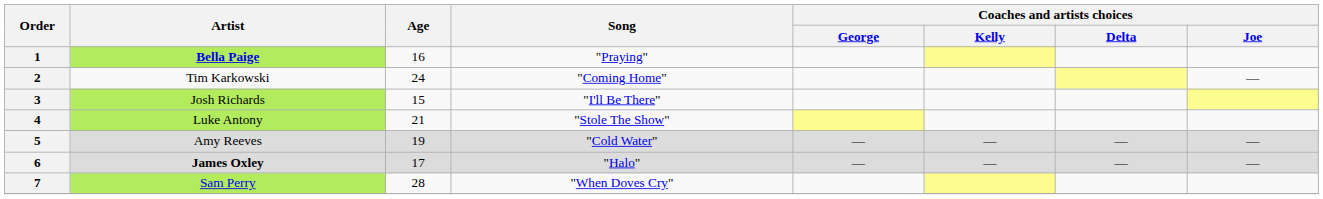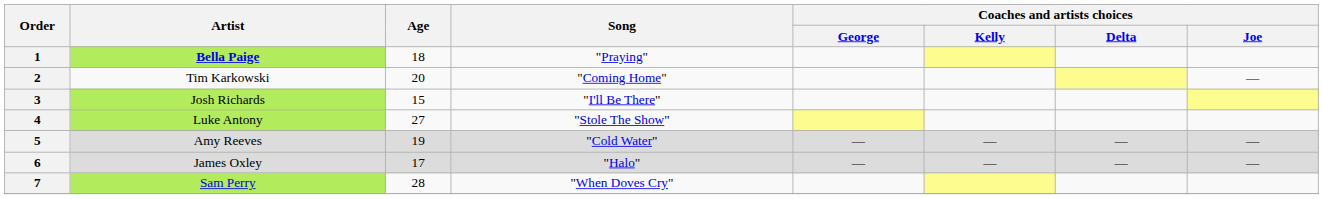 <table class="wikitable" style="text-align:center; width:100%;">
 <tr>
 <th scope="col" rowspan="2" style="width:05%;">Order</th>
 <th scope="col" rowspan="2" style="width:24%;">Artist</th>
 <th scope="col" rowspan="2" style="width:05%;">Age</th>
 <th scope="col" rowspan="2" style="width:26%;">Song</th>
 <th colspan="4" style="width:40%;">Coaches and artists choices</th>
 </tr>
 <tr>
 <th style="width:10%;"><a href='#'>George</a></th>
 <th style="width:10%;"><a href='#'>Kelly</a></th>
 <th style="width:10%;"><a href='#'>Delta</a></th>
 <th style="width:10%;"><a href='#'>Joe</a></th>
 </tr>
 <tr>
 <th>1</th>
 <td style="background-color:#B2EC5D;"><strong><a href='#'>Bella Paige</a></strong></td>
-<td>16</td>
+<td>18</td>
 <td>"<a href='#'>Praying</a>"</td>
 <td> <strong></strong> </td>
 <td style="background-color:#FDFC8F;"> <strong></strong> </td>
 <td> <strong></strong> </td>
 <td> <strong></strong> </td>
 </tr>
 <tr>
 <th>2</th>
 <td>Tim Karkowski</td>
-<td>24</td>
+<td>20</td>
 <td>"<a href='#'>Coming Home</a>"</td>
 <td> <strong></strong> </td>
 <td> <strong></strong> </td>
 <td style="background-color:#FDFC8F;"> <strong></strong> </td>
 <td>—</td>
 </tr>
 <tr>
 <th>3</th>
 <td style="background-color:#B2EC5D;">Josh Richards</td>
 <td>15</td>
 <td>"<a href='#'>I'll Be There</a>"</td>
 <td> <strong></strong> </td>
 <td> <strong></strong> </td>
 <td> <strong></strong> </td>
 <td style="background-color:#FDFC8F;"> <strong></strong> </td>
 </tr>
 <tr>
 <th>4</th>
 <td style="background-color:#B2EC5D;">Luke Antony</td>
-<td>21</td>
+<td>27</td>
 <td>"<a href='#'>Stole The Show</a>"</td>
 <td style="background-color:#FDFC8F;"> <strong></strong> </td>
 <td> <strong></strong> </td>
 <td> <strong></strong> </td>
 <td> <strong></strong> </td>
 </tr>
 <tr>
 <th>5</th>
 <td style="background-color:#DCDCDC;">Amy Reeves</td>
 <td style="background-color:#DCDCDC;">19</td>
 <td style="background-color:#DCDCDC;">"<a href='#'>Cold Water</a>"</td>
 <td style="background-color:#DCDCDC;">—</td>
 <td style="background-color:#DCDCDC;">—</td>
 <td style="background-color:#DCDCDC;">—</td>
 <td style="background-color:#DCDCDC;">—</td>
 </tr>
 <tr>
 <th>6</th>
-<td style="background-color:#DCDCDC;"><strong>James Oxley</strong></td>
+<td style="background-color:#DCDCDC;">James Oxley</td>
 <td style="background-color:#DCDCDC;">17</td>
 <td style="background-color:#DCDCDC;">"<a href='#'>Halo</a>"</td>
 <td style="background-color:#DCDCDC;">—</td>
 <td style="background-color:#DCDCDC;">—</td>
 <td style="background-color:#DCDCDC;">—</td>
 <td style="background-color:#DCDCDC;">—</td>
 </tr>
 <tr>
 <th>7</th>
 <td style="background-color:#B2EC5D;"><a href='#'>Sam Perry</a></td>
 <td>28</td>
 <td>"<a href='#'>When Doves Cry</a>"</td>
 <td> <strong></strong> </td>
 <td style="background-color:#FDFC8F;"> <strong></strong> </td>
 <td> <strong></strong> </td>
 <td> <strong></strong> </td>
 </tr>
 <tr>
 </tr>
 </table>
